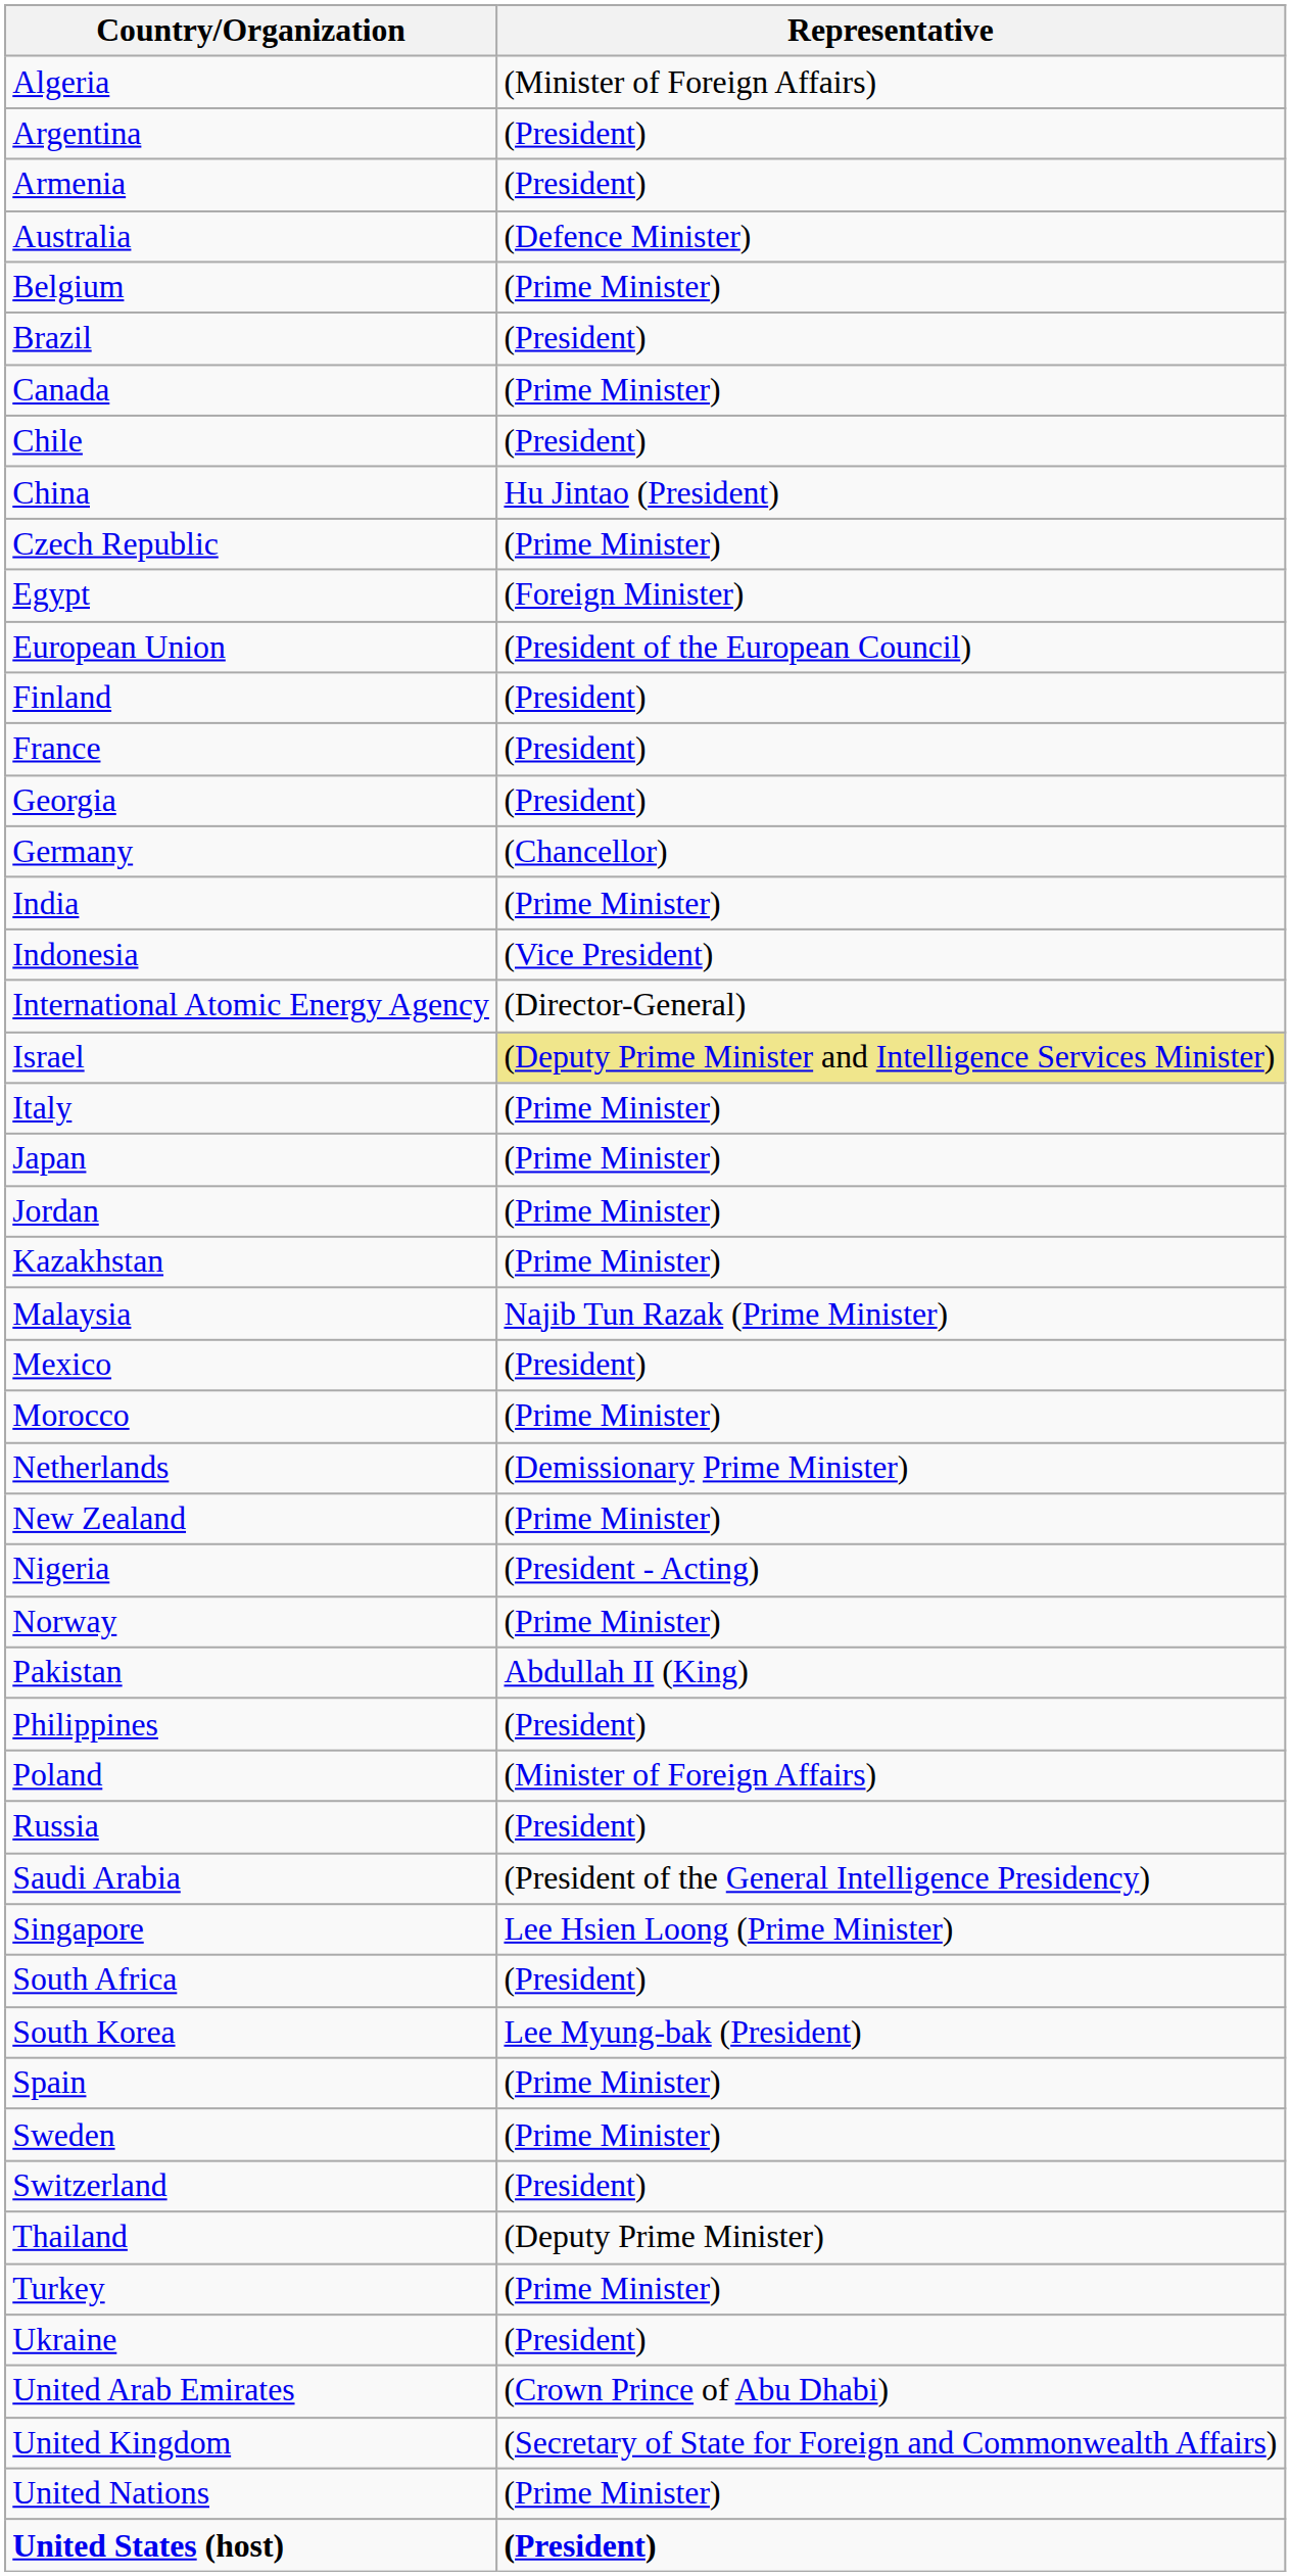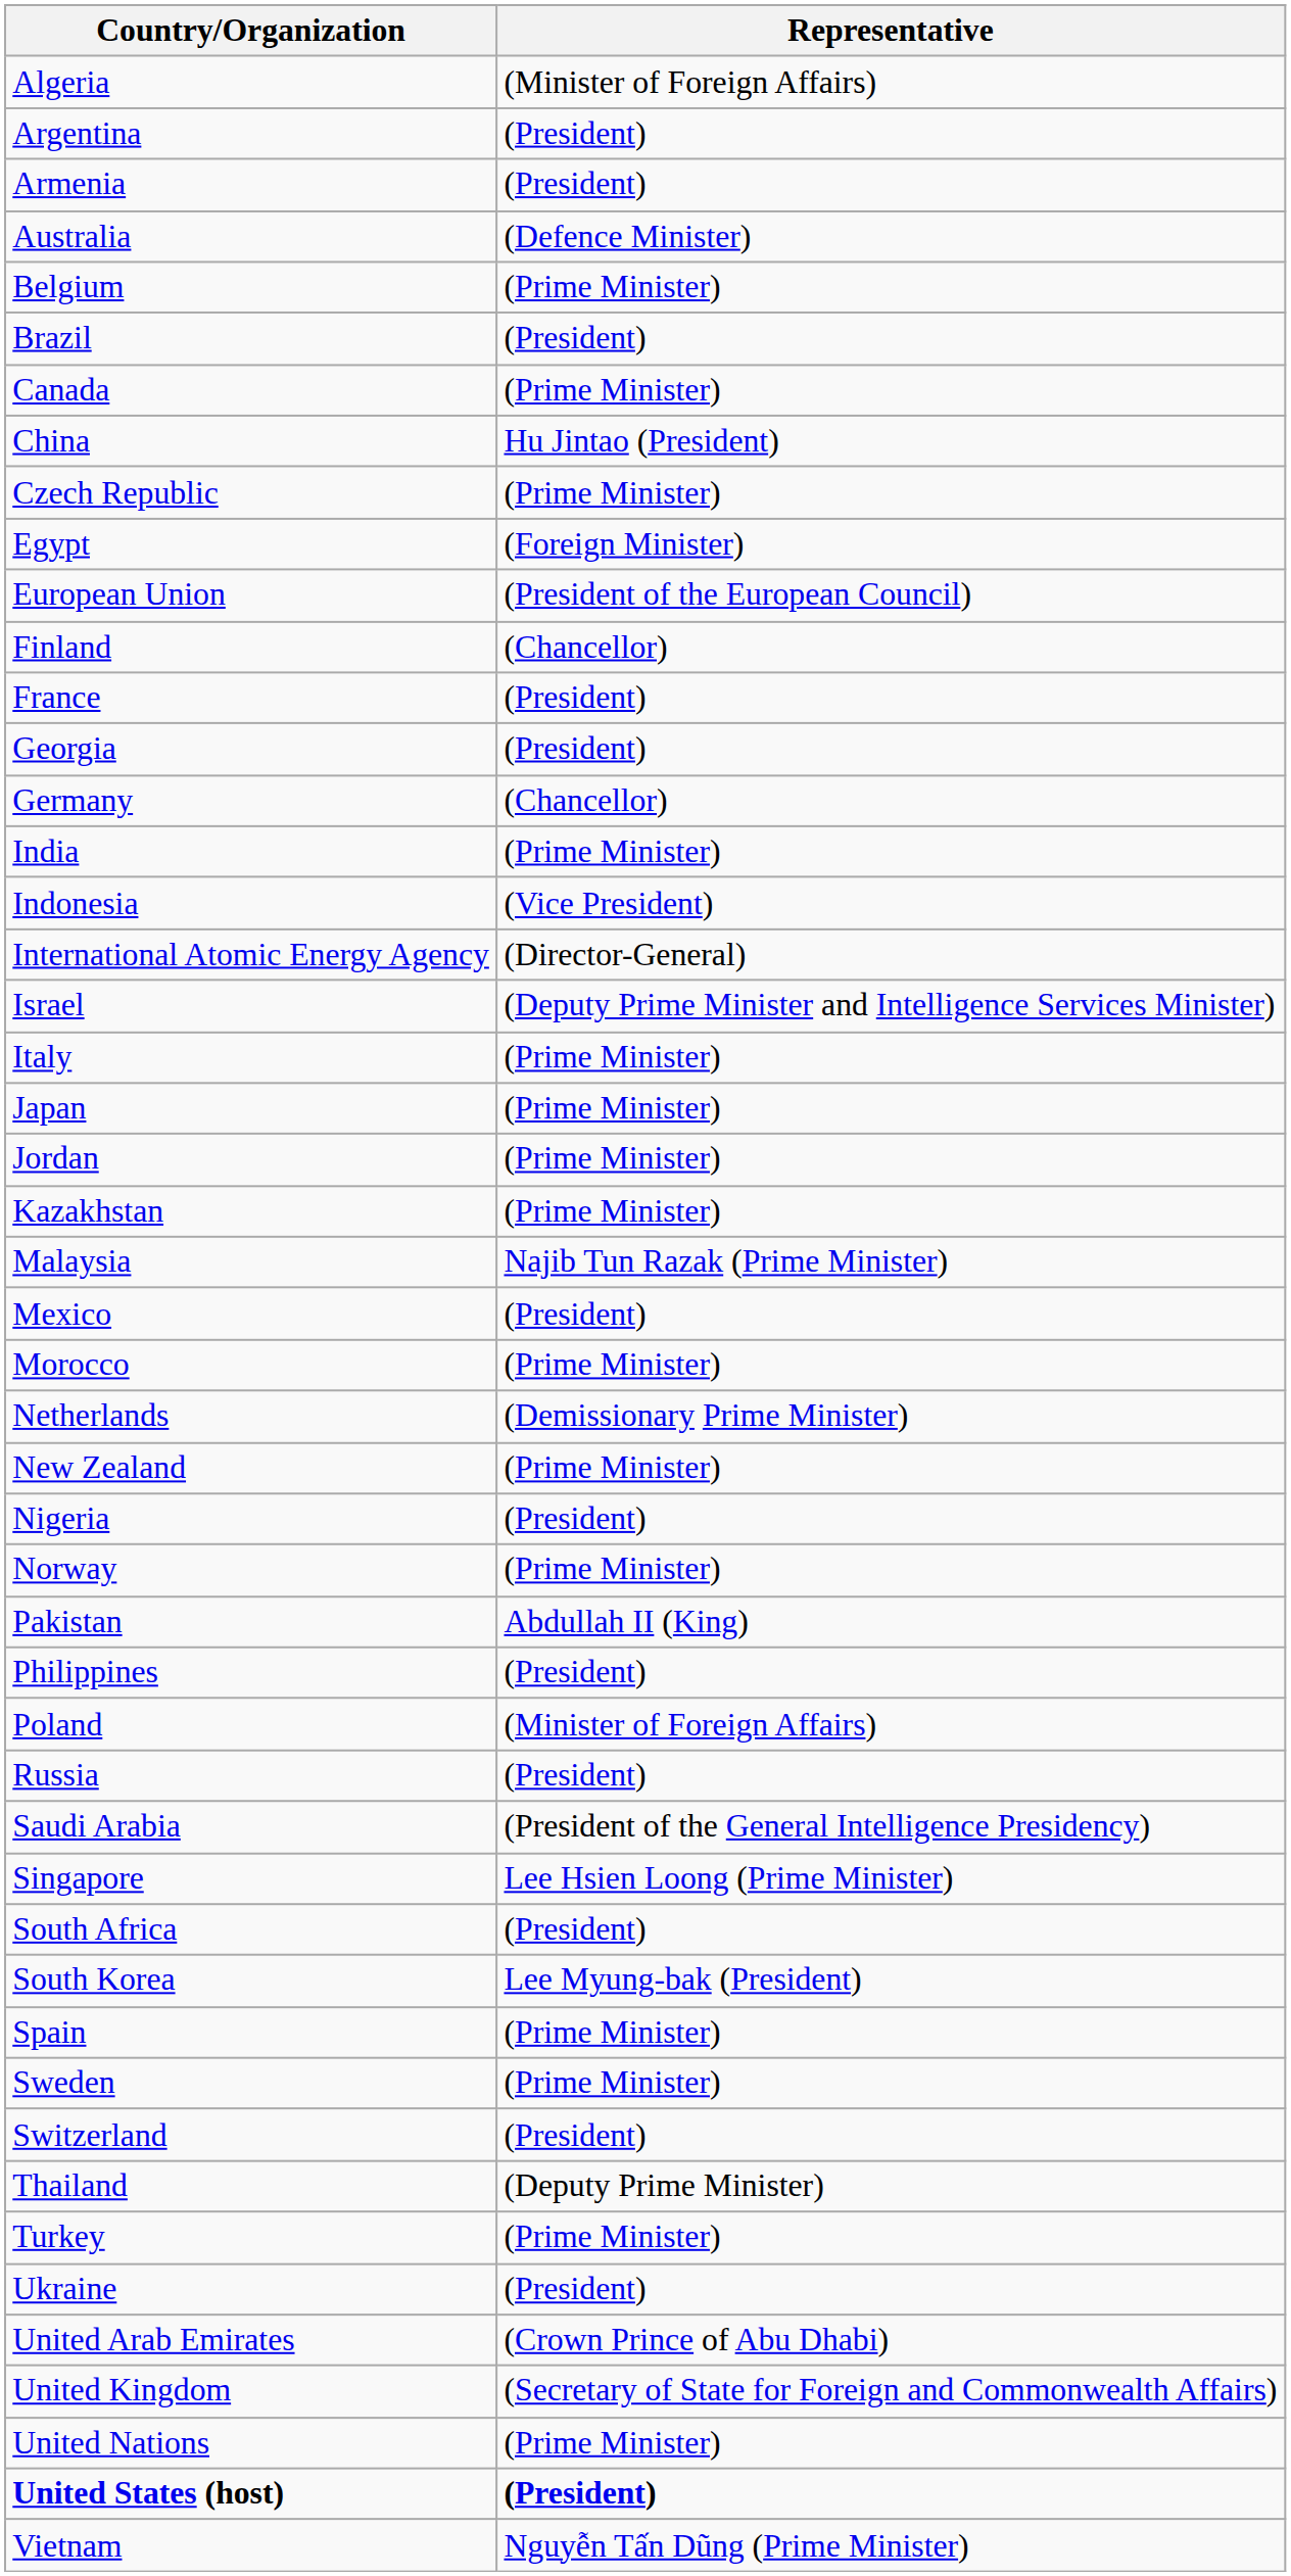 <table class="wikitable sortable">
 <tr>
 <th>Country/Organization</th>
 <th>Representative</th>
 </tr>
 <tr>
 <td> <a href='#'>Algeria</a></td>
 <td> (Minister of Foreign Affairs)</td>
 </tr>
 <tr>
 <td> <a href='#'>Argentina</a></td>
 <td> (<a href='#'>President</a>)</td>
 </tr>
 <tr>
 <td> <a href='#'>Armenia</a></td>
 <td> (<a href='#'>President</a>)</td>
 </tr>
 <tr>
 <td> <a href='#'>Australia</a></td>
 <td> (<a href='#'>Defence Minister</a>)</td>
 </tr>
 <tr>
 <td> <a href='#'>Belgium</a></td>
 <td> (<a href='#'>Prime Minister</a>)</td>
 </tr>
 <tr>
 <td> <a href='#'>Brazil</a></td>
 <td> (<a href='#'>President</a>)</td>
 </tr>
 <tr>
 <td> <a href='#'>Canada</a></td>
 <td> (<a href='#'>Prime Minister</a>)</td>
 </tr>
 <tr>
-<td> <a href='#'>Chile</a></td>
-<td> (<a href='#'>President</a>)</td>
-</tr>
-<tr>
 <td> <a href='#'>China</a></td>
 <td><a href='#'>Hu Jintao</a> (<a href='#'>President</a>)</td>
 </tr>
 <tr>
 <td> <a href='#'>Czech Republic</a></td>
 <td> (<a href='#'>Prime Minister</a>)</td>
 </tr>
 <tr>
 <td> <a href='#'>Egypt</a></td>
 <td> (<a href='#'>Foreign Minister</a>)</td>
 </tr>
 <tr>
 <td> <a href='#'>European Union</a></td>
 <td> (<a href='#'>President of the European Council</a>)</td>
 </tr>
 <tr>
 <td> <a href='#'>Finland</a></td>
-<td> (<a href='#'>President</a>)</td>
+<td> (<a href='#'>Chancellor</a>)</td>
 </tr>
 <tr>
 <td> <a href='#'>France</a></td>
 <td> (<a href='#'>President</a>)</td>
 </tr>
 <tr>
 <td> <a href='#'>Georgia</a></td>
 <td> (<a href='#'>President</a>)</td>
 </tr>
 <tr>
 <td> <a href='#'>Germany</a></td>
 <td> (<a href='#'>Chancellor</a>)</td>
 </tr>
 <tr>
 <td> <a href='#'>India</a></td>
 <td> (<a href='#'>Prime Minister</a>)</td>
 </tr>
 <tr>
 <td> <a href='#'>Indonesia</a></td>
 <td> (<a href='#'>Vice President</a>)</td>
 </tr>
 <tr>
 <td> <a href='#'>International Atomic Energy Agency</a></td>
 <td> (Director-General)</td>
 </tr>
 <tr>
 <td> <a href='#'>Israel</a></td>
-<td style="background: khaki;"> (<a href='#'>Deputy Prime Minister</a> and <a href='#'>Intelligence Services Minister</a>)</td>
+<td> (<a href='#'>Deputy Prime Minister</a> and <a href='#'>Intelligence Services Minister</a>)</td>
 </tr>
 <tr>
 <td> <a href='#'>Italy</a></td>
 <td> (<a href='#'>Prime Minister</a>)</td>
 </tr>
 <tr>
 <td> <a href='#'>Japan</a></td>
 <td> (<a href='#'>Prime Minister</a>)</td>
 </tr>
 <tr>
 <td> <a href='#'>Jordan</a></td>
 <td> (<a href='#'>Prime Minister</a>)</td>
 </tr>
 <tr>
 <td> <a href='#'>Kazakhstan</a></td>
 <td> (<a href='#'>Prime Minister</a>)</td>
 </tr>
 <tr>
 <td> <a href='#'>Malaysia</a></td>
 <td><a href='#'>Najib Tun Razak</a> (<a href='#'>Prime Minister</a>)</td>
 </tr>
 <tr>
 <td> <a href='#'>Mexico</a></td>
 <td> (<a href='#'>President</a>)</td>
 </tr>
 <tr>
 <td> <a href='#'>Morocco</a></td>
 <td> (<a href='#'>Prime Minister</a>)</td>
 </tr>
 <tr>
 <td> <a href='#'>Netherlands</a></td>
 <td> (<a href='#'>Demissionary</a> <a href='#'>Prime Minister</a>)</td>
 </tr>
 <tr>
 <td> <a href='#'>New Zealand</a></td>
 <td> (<a href='#'>Prime Minister</a>)</td>
 </tr>
 <tr>
 <td> <a href='#'>Nigeria</a></td>
-<td> (<a href='#'>President - Acting</a>)</td>
+<td> (<a href='#'>President</a>)</td>
 </tr>
 <tr>
 <td> <a href='#'>Norway</a></td>
 <td> (<a href='#'>Prime Minister</a>)</td>
 </tr>
 <tr>
 <td> <a href='#'>Pakistan</a></td>
 <td><a href='#'>Abdullah II</a> (<a href='#'>King</a>)</td>
 </tr>
 <tr>
 <td> <a href='#'>Philippines</a></td>
 <td> (<a href='#'>President</a>)</td>
 </tr>
 <tr>
 <td> <a href='#'>Poland</a></td>
 <td> (<a href='#'>Minister of Foreign Affairs</a>)</td>
 </tr>
 <tr>
 <td> <a href='#'>Russia</a></td>
 <td> (<a href='#'>President</a>)</td>
 </tr>
 <tr>
 <td> <a href='#'>Saudi Arabia</a></td>
 <td> (President of the <a href='#'>General Intelligence Presidency</a>)</td>
 </tr>
 <tr>
 <td> <a href='#'>Singapore</a></td>
 <td><a href='#'>Lee Hsien Loong</a> (<a href='#'>Prime Minister</a>)</td>
 </tr>
 <tr>
 <td> <a href='#'>South Africa</a></td>
 <td> (<a href='#'>President</a>)</td>
 </tr>
 <tr>
 <td> <a href='#'>South Korea</a></td>
 <td><a href='#'>Lee Myung-bak</a> (<a href='#'>President</a>)</td>
 </tr>
 <tr>
 <td> <a href='#'>Spain</a></td>
 <td> (<a href='#'>Prime Minister</a>)</td>
 </tr>
 <tr>
 <td> <a href='#'>Sweden</a></td>
 <td> (<a href='#'>Prime Minister</a>)</td>
 </tr>
 <tr>
 <td> <a href='#'>Switzerland</a></td>
 <td> (<a href='#'>President</a>)</td>
 </tr>
 <tr>
 <td> <a href='#'>Thailand</a></td>
 <td> (Deputy Prime Minister)</td>
 </tr>
 <tr>
 <td> <a href='#'>Turkey</a></td>
 <td> (<a href='#'>Prime Minister</a>)</td>
 </tr>
 <tr>
 <td> <a href='#'>Ukraine</a></td>
 <td> (<a href='#'>President</a>)</td>
 </tr>
 <tr>
 <td> <a href='#'>United Arab Emirates</a></td>
 <td> (<a href='#'>Crown Prince</a> of <a href='#'>Abu Dhabi</a>)</td>
 </tr>
 <tr>
 <td> <a href='#'>United Kingdom</a></td>
 <td> (<a href='#'>Secretary of State for Foreign and Commonwealth Affairs</a>)</td>
 </tr>
 <tr>
 <td> <a href='#'>United Nations</a></td>
 <td> (<a href='#'>Prime Minister</a>)</td>
 </tr>
 <tr>
 <td><strong> <a href='#'>United States</a>  (host)</strong></td>
 <td><strong> (<a href='#'>President</a>)</strong></td>
 </tr>
+<tr>
+<td> <a href='#'>Vietnam</a></td>
+<td><a href='#'>Nguyễn Tấn Dũng</a> (<a href='#'>Prime Minister</a>)</td>
+</tr>
 </table>
